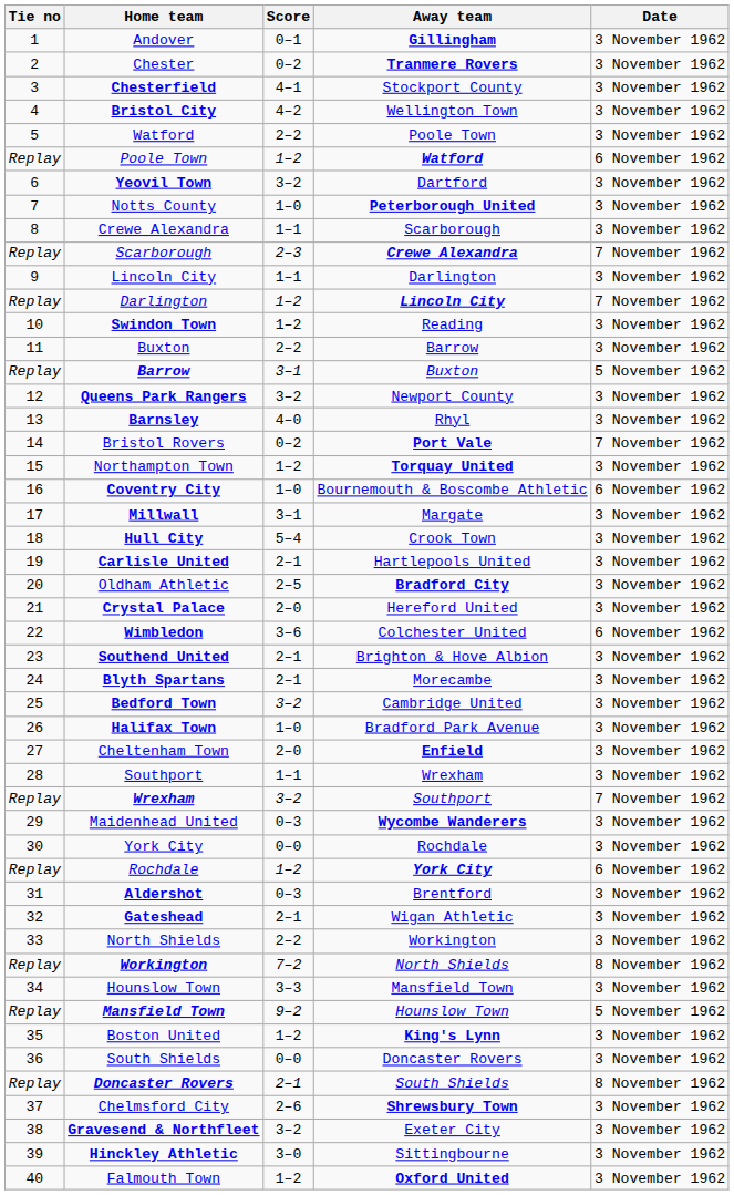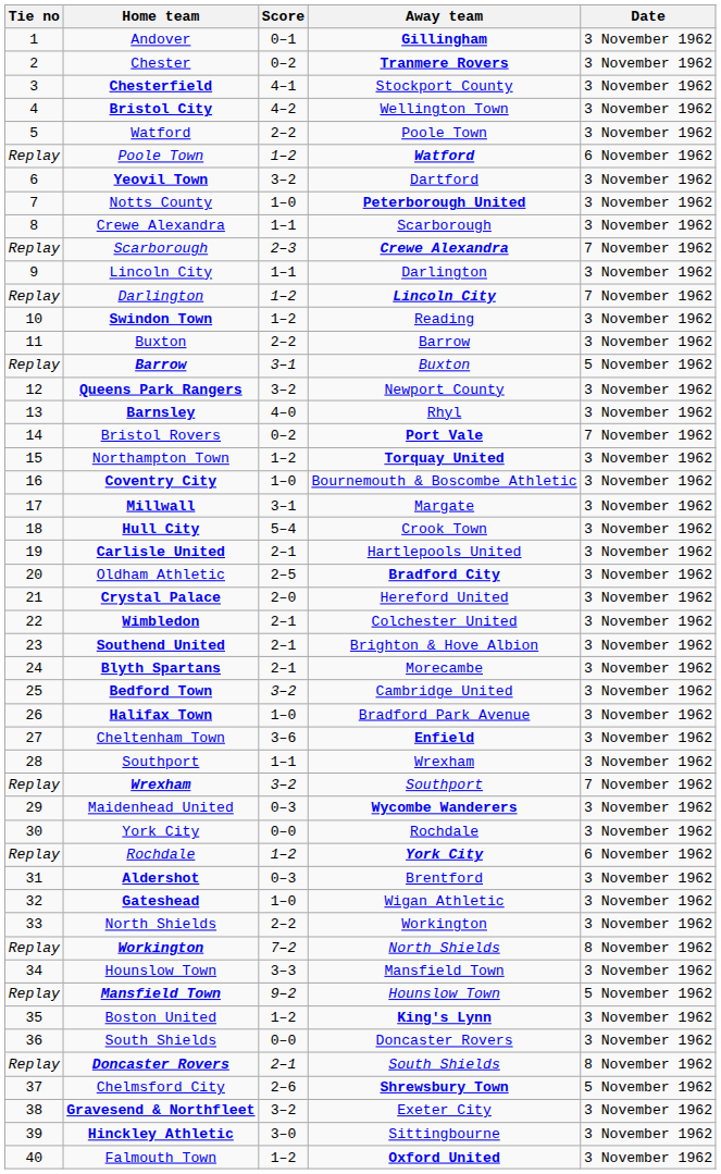 <table class="wikitable" style="text-align: center">
 <tr>
 <th>Tie no</th>
 <th>Home team</th>
 <th>Score</th>
 <th>Away team</th>
 <th>Date</th>
 </tr>
 <tr>
 <td>1</td>
 <td><a href='#'>Andover</a></td>
 <td>0–1</td>
 <td><strong><a href='#'>Gillingham</a></strong></td>
 <td>3 November 1962</td>
 </tr>
 <tr>
 <td>2</td>
 <td><a href='#'>Chester</a></td>
 <td>0–2</td>
 <td><strong><a href='#'>Tranmere Rovers</a></strong></td>
 <td>3 November 1962</td>
 </tr>
 <tr>
 <td>3</td>
 <td><strong><a href='#'>Chesterfield</a></strong></td>
 <td>4–1</td>
 <td><a href='#'>Stockport County</a></td>
 <td>3 November 1962</td>
 </tr>
 <tr>
 <td>4</td>
 <td><strong><a href='#'>Bristol City</a></strong></td>
 <td>4–2</td>
 <td><a href='#'>Wellington Town</a></td>
 <td>3 November 1962</td>
 </tr>
 <tr>
 <td>5</td>
 <td><a href='#'>Watford</a></td>
 <td>2–2</td>
 <td><a href='#'>Poole Town</a></td>
 <td>3 November 1962</td>
 </tr>
 <tr>
 <td><em>Replay</em></td>
 <td><em><a href='#'>Poole Town</a></em></td>
 <td><em>1–2</em></td>
 <td><strong><em><a href='#'>Watford</a></em></strong></td>
 <td>6 November 1962</td>
 </tr>
 <tr>
 <td>6</td>
 <td><strong><a href='#'>Yeovil Town</a></strong></td>
 <td>3–2</td>
 <td><a href='#'>Dartford</a></td>
 <td>3 November 1962</td>
 </tr>
 <tr>
 <td>7</td>
 <td><a href='#'>Notts County</a></td>
 <td>1–0</td>
 <td><strong><a href='#'>Peterborough United</a></strong></td>
 <td>3 November 1962</td>
 </tr>
 <tr>
 <td>8</td>
 <td><a href='#'>Crewe Alexandra</a></td>
 <td>1–1</td>
 <td><a href='#'>Scarborough</a></td>
 <td>3 November 1962</td>
 </tr>
 <tr>
 <td><em>Replay</em></td>
 <td><em><a href='#'>Scarborough</a></em></td>
 <td><em>2–3</em></td>
 <td><strong><em><a href='#'>Crewe Alexandra</a></em></strong></td>
 <td>7 November 1962</td>
 </tr>
 <tr>
 <td>9</td>
 <td><a href='#'>Lincoln City</a></td>
 <td>1–1</td>
 <td><a href='#'>Darlington</a></td>
 <td>3 November 1962</td>
 </tr>
 <tr>
 <td><em>Replay</em></td>
 <td><em><a href='#'>Darlington</a></em></td>
 <td><em>1–2</em></td>
 <td><strong><em><a href='#'>Lincoln City</a></em></strong></td>
 <td>7 November 1962</td>
 </tr>
 <tr>
 <td>10</td>
 <td><strong><a href='#'>Swindon Town</a></strong></td>
 <td>1–2</td>
 <td><a href='#'>Reading</a></td>
 <td>3 November 1962</td>
 </tr>
 <tr>
 <td>11</td>
 <td><a href='#'>Buxton</a></td>
 <td>2–2</td>
 <td><a href='#'>Barrow</a></td>
 <td>3 November 1962</td>
 </tr>
 <tr>
 <td><em>Replay</em></td>
 <td><strong><em><a href='#'>Barrow</a></em></strong></td>
 <td><em>3–1</em></td>
 <td><em><a href='#'>Buxton</a></em></td>
 <td>5 November 1962</td>
 </tr>
 <tr>
 <td>12</td>
 <td><strong><a href='#'>Queens Park Rangers</a></strong></td>
 <td>3–2</td>
 <td><a href='#'>Newport County</a></td>
 <td>3 November 1962</td>
 </tr>
 <tr>
 <td>13</td>
 <td><strong><a href='#'>Barnsley</a></strong></td>
 <td>4–0</td>
 <td><a href='#'>Rhyl</a></td>
 <td>3 November 1962</td>
 </tr>
 <tr>
 <td>14</td>
 <td><a href='#'>Bristol Rovers</a></td>
 <td>0–2</td>
 <td><strong><a href='#'>Port Vale</a></strong></td>
 <td>7 November 1962</td>
 </tr>
 <tr>
 <td>15</td>
 <td><a href='#'>Northampton Town</a></td>
 <td>1–2</td>
 <td><strong><a href='#'>Torquay United</a></strong></td>
 <td>3 November 1962</td>
 </tr>
 <tr>
 <td>16</td>
 <td><strong><a href='#'>Coventry City</a></strong></td>
 <td>1–0</td>
 <td><a href='#'>Bournemouth & Boscombe Athletic</a></td>
-<td>6 November 1962</td>
+<td>3 November 1962</td>
 </tr>
 <tr>
 <td>17</td>
 <td><strong><a href='#'>Millwall</a></strong></td>
 <td>3–1</td>
 <td><a href='#'>Margate</a></td>
 <td>3 November 1962</td>
 </tr>
 <tr>
 <td>18</td>
 <td><strong><a href='#'>Hull City</a></strong></td>
 <td>5–4</td>
 <td><a href='#'>Crook Town</a></td>
 <td>3 November 1962</td>
 </tr>
 <tr>
 <td>19</td>
 <td><strong><a href='#'>Carlisle United</a></strong></td>
 <td>2–1</td>
 <td><a href='#'>Hartlepools United</a></td>
 <td>3 November 1962</td>
 </tr>
 <tr>
 <td>20</td>
 <td><a href='#'>Oldham Athletic</a></td>
 <td>2–5</td>
 <td><strong><a href='#'>Bradford City</a></strong></td>
 <td>3 November 1962</td>
 </tr>
 <tr>
 <td>21</td>
 <td><strong><a href='#'>Crystal Palace</a></strong></td>
 <td>2–0</td>
 <td><a href='#'>Hereford United</a></td>
 <td>3 November 1962</td>
 </tr>
 <tr>
 <td>22</td>
 <td><strong><a href='#'>Wimbledon</a></strong></td>
-<td>3–6</td>
+<td>2–1</td>
 <td><a href='#'>Colchester United</a></td>
-<td>6 November 1962</td>
+<td>3 November 1962</td>
 </tr>
 <tr>
 <td>23</td>
 <td><strong><a href='#'>Southend United</a></strong></td>
 <td>2–1</td>
 <td><a href='#'>Brighton & Hove Albion</a></td>
 <td>3 November 1962</td>
 </tr>
 <tr>
 <td>24</td>
 <td><strong><a href='#'>Blyth Spartans</a></strong></td>
 <td>2–1</td>
 <td><a href='#'>Morecambe</a></td>
 <td>3 November 1962</td>
 </tr>
 <tr>
 <td>25</td>
 <td><strong><a href='#'>Bedford Town</a></strong></td>
 <td><em>3–2</em></td>
 <td><a href='#'>Cambridge United</a></td>
 <td>3 November 1962</td>
 </tr>
 <tr>
 <td>26</td>
 <td><strong><a href='#'>Halifax Town</a></strong></td>
 <td>1–0</td>
 <td><a href='#'>Bradford Park Avenue</a></td>
 <td>3 November 1962</td>
 </tr>
 <tr>
 <td>27</td>
 <td><a href='#'>Cheltenham Town</a></td>
-<td>2–0</td>
+<td>3–6</td>
 <td><strong><a href='#'>Enfield</a></strong></td>
 <td>3 November 1962</td>
 </tr>
 <tr>
 <td>28</td>
 <td><a href='#'>Southport</a></td>
 <td>1–1</td>
 <td><a href='#'>Wrexham</a></td>
 <td>3 November 1962</td>
 </tr>
 <tr>
 <td><em>Replay</em></td>
 <td><strong><em><a href='#'>Wrexham</a></em></strong></td>
 <td><em>3–2</em></td>
 <td><em><a href='#'>Southport</a></em></td>
 <td>7 November 1962</td>
 </tr>
 <tr>
 <td>29</td>
 <td><a href='#'>Maidenhead United</a></td>
 <td>0–3</td>
 <td><strong><a href='#'>Wycombe Wanderers</a></strong></td>
 <td>3 November 1962</td>
 </tr>
 <tr>
 <td>30</td>
 <td><a href='#'>York City</a></td>
 <td>0–0</td>
 <td><a href='#'>Rochdale</a></td>
 <td>3 November 1962</td>
 </tr>
 <tr>
 <td><em>Replay</em></td>
 <td><em><a href='#'>Rochdale</a></em></td>
 <td><em>1–2</em></td>
 <td><strong><em><a href='#'>York City</a></em></strong></td>
 <td>6 November 1962</td>
 </tr>
 <tr>
 <td>31</td>
 <td><strong><a href='#'>Aldershot</a></strong></td>
 <td>0–3</td>
 <td><a href='#'>Brentford</a></td>
 <td>3 November 1962</td>
 </tr>
 <tr>
 <td>32</td>
 <td><strong><a href='#'>Gateshead</a></strong></td>
-<td>2–1</td>
+<td>1–0</td>
 <td><a href='#'>Wigan Athletic</a></td>
 <td>3 November 1962</td>
 </tr>
 <tr>
 <td>33</td>
 <td><a href='#'>North Shields</a></td>
 <td>2–2</td>
 <td><a href='#'>Workington</a></td>
 <td>3 November 1962</td>
 </tr>
 <tr>
 <td><em>Replay</em></td>
 <td><strong><em><a href='#'>Workington</a></em></strong></td>
 <td><em>7–2</em></td>
 <td><em><a href='#'>North Shields</a></em></td>
 <td>8 November 1962</td>
 </tr>
 <tr>
 <td>34</td>
 <td><a href='#'>Hounslow Town</a></td>
 <td>3–3</td>
 <td><a href='#'>Mansfield Town</a></td>
 <td>3 November 1962</td>
 </tr>
 <tr>
 <td><em>Replay</em></td>
 <td><strong><em><a href='#'>Mansfield Town</a></em></strong></td>
 <td><em>9–2</em></td>
 <td><em><a href='#'>Hounslow Town</a></em></td>
 <td>5 November 1962</td>
 </tr>
 <tr>
 <td>35</td>
 <td><a href='#'>Boston United</a></td>
 <td>1–2</td>
 <td><strong><a href='#'>King's Lynn</a></strong></td>
 <td>3 November 1962</td>
 </tr>
 <tr>
 <td>36</td>
 <td><a href='#'>South Shields</a></td>
 <td>0–0</td>
 <td><a href='#'>Doncaster Rovers</a></td>
 <td>3 November 1962</td>
 </tr>
 <tr>
 <td><em>Replay</em></td>
 <td><strong><em><a href='#'>Doncaster Rovers</a></em></strong></td>
 <td><em>2–1</em></td>
 <td><em><a href='#'>South Shields</a></em></td>
 <td>8 November 1962</td>
 </tr>
 <tr>
 <td>37</td>
 <td><a href='#'>Chelmsford City</a></td>
 <td>2–6</td>
 <td><strong><a href='#'>Shrewsbury Town</a></strong></td>
-<td>3 November 1962</td>
+<td>5 November 1962</td>
 </tr>
 <tr>
 <td>38</td>
 <td><strong><a href='#'>Gravesend & Northfleet</a></strong></td>
 <td>3–2</td>
 <td><a href='#'>Exeter City</a></td>
 <td>3 November 1962</td>
 </tr>
 <tr>
 <td>39</td>
 <td><strong><a href='#'>Hinckley Athletic</a></strong></td>
 <td>3–0</td>
 <td><a href='#'>Sittingbourne</a></td>
 <td>3 November 1962</td>
 </tr>
 <tr>
 <td>40</td>
 <td><a href='#'>Falmouth Town</a></td>
 <td>1–2</td>
 <td><strong><a href='#'>Oxford United</a></strong></td>
 <td>3 November 1962</td>
 </tr>
 </table>
